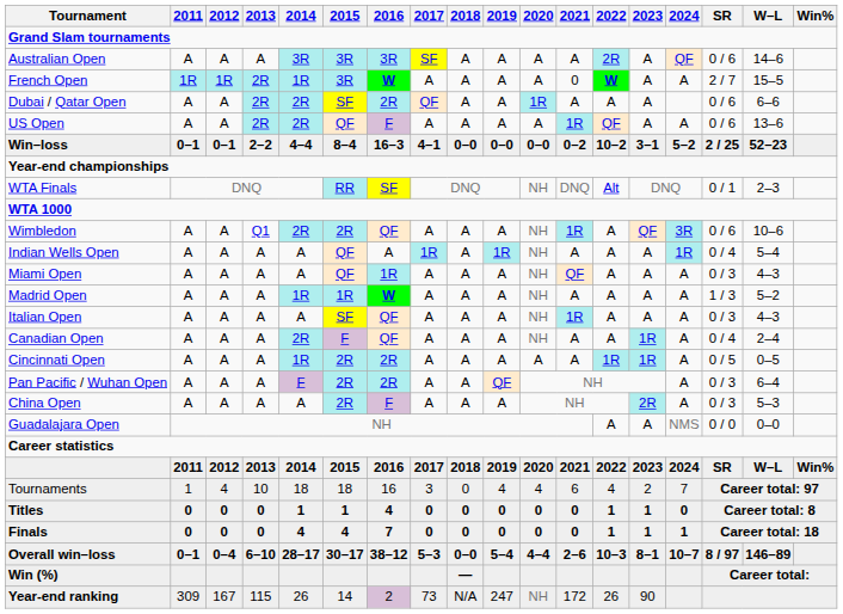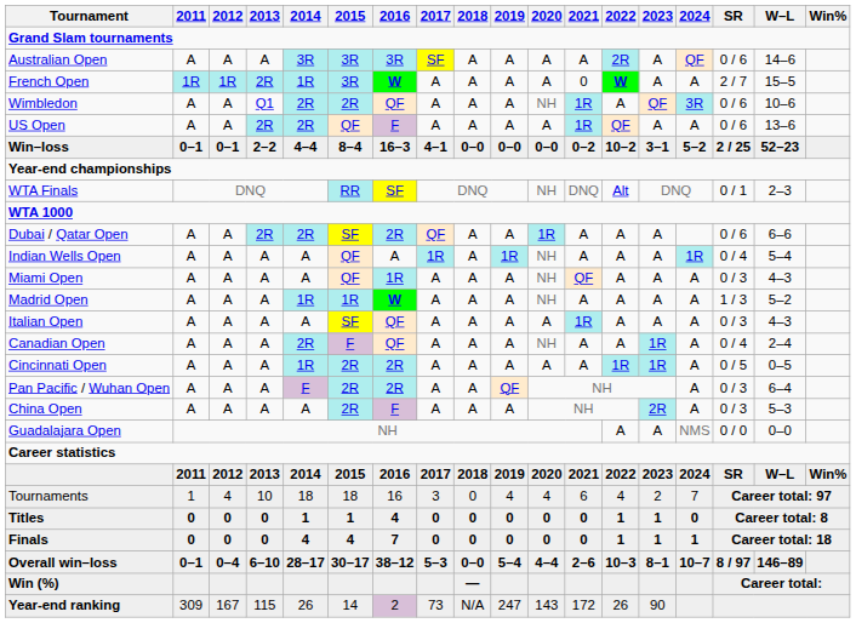 <table class=wikitable style=text-align:center>
 <tr>
 <th>Tournament</th>
 <th><a href='#'>2011</a></th>
 <th><a href='#'>2012</a></th>
 <th><a href='#'>2013</a></th>
 <th><a href='#'>2014</a></th>
 <th><a href='#'>2015</a></th>
 <th><a href='#'>2016</a></th>
 <th><a href='#'>2017</a></th>
 <th><a href='#'>2018</a></th>
 <th><a href='#'>2019</a></th>
 <th><a href='#'>2020</a></th>
 <th><a href='#'>2021</a></th>
 <th><a href='#'>2022</a></th>
 <th><a href='#'>2023</a></th>
 <th><a href='#'>2024</a></th>
 <th>SR</th>
 <th>W–L</th>
 <th>Win%</th>
 </tr>
 <tr>
 <td colspan="18" style="text-align:left"><strong><a href='#'>Grand Slam tournaments</a></strong></td>
 </tr>
 <tr>
 <td align=left><a href='#'>Australian Open</a></td>
 <td>A</td>
 <td>A</td>
 <td>A</td>
 <td bgcolor=afeeee><a href='#'>3R</a></td>
 <td bgcolor=afeeee><a href='#'>3R</a></td>
 <td bgcolor=afeeee><a href='#'>3R</a></td>
 <td bgcolor=yellow><a href='#'>SF</a></td>
 <td>A</td>
 <td>A</td>
 <td>A</td>
 <td>A</td>
 <td bgcolor=afeeee><a href='#'>2R</a></td>
 <td>A</td>
 <td bgcolor=ffebcd><a href='#'>QF</a></td>
 <td>0 / 6</td>
 <td>14–6</td>
 <td></td>
 </tr>
 <tr>
 <td align=left><a href='#'>French Open</a></td>
 <td bgcolor=afeeee><a href='#'>1R</a></td>
 <td bgcolor=afeeee><a href='#'>1R</a></td>
 <td bgcolor=afeeee><a href='#'>2R</a></td>
 <td bgcolor=afeeee><a href='#'>1R</a></td>
 <td bgcolor=afeeee><a href='#'>3R</a></td>
 <td bgcolor=lime><strong><a href='#'>W</a></strong></td>
 <td>A</td>
 <td>A</td>
 <td>A</td>
 <td>A</td>
 <td>0</td>
 <td bgcolor=lime><strong><a href='#'>W</a></strong></td>
 <td>A</td>
 <td>A</td>
 <td>2 / 7</td>
 <td>15–5</td>
 <td></td>
 </tr>
 <tr>
-<td align=left><a href='#'>Dubai</a> / <a href='#'>Qatar Open</a></td>
+<td align=left><a href='#'>Wimbledon</a></td>
 <td>A</td>
 <td>A</td>
+<td><a href='#'>Q1</a></td>
 <td bgcolor=afeeee><a href='#'>2R</a></td>
-<td bgcolor=afeeee><a href='#'>2R</a></td>
-<td bgcolor=yellow><a href='#'>SF</a></td>
 <td bgcolor=afeeee><a href='#'>2R</a></td>
 <td bgcolor=ffebcd><a href='#'>QF</a></td>
 <td>A</td>
 <td>A</td>
+<td>A</td>
+<td style=color:#767676>NH</td>
 <td bgcolor=afeeee><a href='#'>1R</a></td>
 <td>A</td>
-<td>A</td>
-<td>A</td>
-<td></td>
+<td bgcolor=ffebcd><a href='#'>QF</a></td>
+<td bgcolor=afeeee><a href='#'>3R</a></td>
 <td>0 / 6</td>
-<td>6–6</td>
+<td>10–6</td>
 <td></td>
 </tr>
 <tr>
 <td align=left><a href='#'>US Open</a></td>
 <td>A</td>
 <td>A</td>
 <td bgcolor=afeeee><a href='#'>2R</a></td>
 <td bgcolor=afeeee><a href='#'>2R</a></td>
 <td bgcolor=ffebcd><a href='#'>QF</a></td>
 <td bgcolor=thistle><a href='#'>F</a></td>
 <td>A</td>
 <td>A</td>
 <td>A</td>
 <td>A</td>
 <td bgcolor=afeeee><a href='#'>1R</a></td>
 <td bgcolor=ffebcd><a href='#'>QF</a></td>
 <td>A</td>
 <td>A</td>
 <td>0 / 6</td>
 <td>13–6</td>
 <td></td>
 </tr>
 <tr style=font-weight:bold;background:#efefef>
 <td style=text-align:left>Win–loss</td>
 <td>0–1</td>
 <td>0–1</td>
 <td>2–2</td>
 <td>4–4</td>
 <td>8–4</td>
 <td>16–3</td>
 <td>4–1</td>
 <td>0–0</td>
 <td>0–0</td>
 <td>0–0</td>
 <td>0–2</td>
 <td>10–2</td>
 <td>3–1</td>
 <td>5–2</td>
 <td>2 / 25</td>
 <td>52–23</td>
 <td></td>
 </tr>
 <tr>
 <td colspan="18" align="left"><strong>Year-end championships</strong></td>
 </tr>
 <tr>
 <td align=left><a href='#'>WTA Finals</a></td>
 <td colspan=4 style=color:#767676>DNQ</td>
 <td bgcolor=afeeee><a href='#'>RR</a></td>
 <td bgcolor=yellow><a href='#'>SF</a></td>
 <td colspan=3 style=color:#767676>DNQ</td>
 <td style=color:#767676>NH</td>
 <td style=color:#767676>DNQ</td>
 <td><a href='#'>Alt</a></td>
 <td colspan=2 style=color:#767676>DNQ</td>
 <td>0 / 1</td>
 <td>2–3</td>
 <td></td>
 </tr>
 <tr>
 <td colspan="18" align="left"><strong><a href='#'>WTA 1000</a></strong></td>
 </tr>
 <tr>
-<td align=left><a href='#'>Wimbledon</a></td>
+<td align=left><a href='#'>Dubai</a> / <a href='#'>Qatar Open</a></td>
 <td>A</td>
 <td>A</td>
-<td><a href='#'>Q1</a></td>
 <td bgcolor=afeeee><a href='#'>2R</a></td>
+<td bgcolor=afeeee><a href='#'>2R</a></td>
+<td bgcolor=yellow><a href='#'>SF</a></td>
 <td bgcolor=afeeee><a href='#'>2R</a></td>
 <td bgcolor=ffebcd><a href='#'>QF</a></td>
 <td>A</td>
 <td>A</td>
-<td>A</td>
-<td style=color:#767676>NH</td>
 <td bgcolor=afeeee><a href='#'>1R</a></td>
 <td>A</td>
-<td bgcolor=ffebcd><a href='#'>QF</a></td>
-<td bgcolor=afeeee><a href='#'>3R</a></td>
+<td>A</td>
+<td>A</td>
+<td></td>
 <td>0 / 6</td>
-<td>10–6</td>
+<td>6–6</td>
 <td></td>
 </tr>
 <tr>
 <td align=left><a href='#'>Indian Wells Open</a></td>
 <td>A</td>
 <td>A</td>
 <td>A</td>
 <td>A</td>
 <td bgcolor=ffebcd><a href='#'>QF</a></td>
 <td>A</td>
 <td bgcolor=afeeee><a href='#'>1R</a></td>
 <td>A</td>
 <td bgcolor=afeeee><a href='#'>1R</a></td>
 <td style=color:#767676>NH</td>
 <td>A</td>
 <td>A</td>
 <td>A</td>
 <td bgcolor=afeeee><a href='#'>1R</a></td>
 <td>0 / 4</td>
 <td>5–4</td>
 <td></td>
 </tr>
 <tr>
 <td align=left><a href='#'>Miami Open</a></td>
 <td>A</td>
 <td>A</td>
 <td>A</td>
 <td>A</td>
 <td bgcolor=ffebcd><a href='#'>QF</a></td>
 <td bgcolor=afeeee><a href='#'>1R</a></td>
 <td>A</td>
 <td>A</td>
 <td>A</td>
 <td style=color:#767676>NH</td>
 <td bgcolor=ffebcd><a href='#'>QF</a></td>
 <td>A</td>
 <td>A</td>
 <td>A</td>
 <td>0 / 3</td>
 <td>4–3</td>
 <td></td>
 </tr>
 <tr>
 <td align=left><a href='#'>Madrid Open</a></td>
 <td>A</td>
 <td>A</td>
 <td>A</td>
 <td bgcolor=afeeee><a href='#'>1R</a></td>
 <td bgcolor=afeeee><a href='#'>1R</a></td>
 <td bgcolor=lime><strong><a href='#'>W</a></strong></td>
 <td>A</td>
 <td>A</td>
 <td>A</td>
 <td style=color:#767676>NH</td>
 <td>A</td>
 <td>A</td>
 <td>A</td>
 <td>A</td>
 <td>1 / 3</td>
 <td>5–2</td>
 <td></td>
 </tr>
 <tr>
 <td align=left><a href='#'>Italian Open</a></td>
 <td>A</td>
 <td>A</td>
 <td>A</td>
 <td>A</td>
 <td bgcolor=yellow><a href='#'>SF</a></td>
 <td bgcolor=ffebcd><a href='#'>QF</a></td>
 <td>A</td>
 <td>A</td>
 <td>A</td>
-<td style=color:#767676>NH</td>
+<td>A</td>
 <td bgcolor=afeeee><a href='#'>1R</a></td>
 <td>A</td>
 <td>A</td>
 <td>A</td>
 <td>0 / 3</td>
 <td>4–3</td>
 <td></td>
 </tr>
 <tr>
 <td align=left><a href='#'>Canadian Open</a></td>
 <td>A</td>
 <td>A</td>
 <td>A</td>
 <td bgcolor=afeeee><a href='#'>2R</a></td>
 <td bgcolor=thistle><a href='#'>F</a></td>
 <td bgcolor=ffebcd><a href='#'>QF</a></td>
 <td>A</td>
 <td>A</td>
 <td>A</td>
 <td style=color:#767676>NH</td>
 <td>A</td>
 <td>A</td>
 <td bgcolor=afeeee><a href='#'>1R</a></td>
 <td>A</td>
 <td>0 / 4</td>
 <td>2–4</td>
 <td></td>
 </tr>
 <tr>
 <td align=left><a href='#'>Cincinnati Open</a></td>
 <td>A</td>
 <td>A</td>
 <td>A</td>
 <td bgcolor=afeeee><a href='#'>1R</a></td>
 <td bgcolor=afeeee><a href='#'>2R</a></td>
 <td bgcolor=afeeee><a href='#'>2R</a></td>
 <td>A</td>
 <td>A</td>
 <td>A</td>
 <td>A</td>
 <td>A</td>
 <td bgcolor=afeeee><a href='#'>1R</a></td>
 <td bgcolor=afeeee><a href='#'>1R</a></td>
 <td>A</td>
 <td>0 / 5</td>
 <td>0–5</td>
 <td></td>
 </tr>
 <tr>
 <td align=left><a href='#'>Pan Pacific</a> / <a href='#'>Wuhan Open</a></td>
 <td>A</td>
 <td>A</td>
 <td>A</td>
 <td bgcolor=thistle><a href='#'>F</a></td>
 <td bgcolor=afeeee><a href='#'>2R</a></td>
 <td bgcolor=afeeee><a href='#'>2R</a></td>
 <td>A</td>
 <td>A</td>
 <td bgcolor=ffebcd><a href='#'>QF</a></td>
 <td colspan="4" style="color:#767676">NH</td>
 <td>A</td>
 <td>0 / 3</td>
 <td>6–4</td>
 <td></td>
 </tr>
 <tr>
 <td align=left><a href='#'>China Open</a></td>
 <td>A</td>
 <td>A</td>
 <td>A</td>
 <td>A</td>
 <td bgcolor=afeeee><a href='#'>2R</a></td>
 <td bgcolor=thistle><a href='#'>F</a></td>
 <td>A</td>
 <td>A</td>
 <td>A</td>
 <td colspan="3" style="color:#767676">NH</td>
 <td bgcolor=afeeee><a href='#'>2R</a></td>
 <td>A</td>
 <td>0 / 3</td>
 <td>5–3</td>
 <td></td>
 </tr>
 <tr>
 <td align=left><a href='#'>Guadalajara Open</a></td>
 <td colspan="11" style="color:#767676">NH</td>
 <td>A</td>
 <td>A</td>
 <td style="color:#767676">NMS</td>
 <td>0 / 0</td>
 <td>0–0</td>
 <td></td>
 </tr>
 <tr>
 <td colspan="18" align="left"><strong>Career statistics</strong></td>
 </tr>
 <tr style=font-weight:bold;background:#efefef>
 <td></td>
 <td>2011</td>
 <td>2012</td>
 <td>2013</td>
 <td>2014</td>
 <td>2015</td>
 <td>2016</td>
 <td>2017</td>
 <td>2018</td>
 <td>2019</td>
 <td>2020</td>
 <td>2021</td>
 <td>2022</td>
 <td>2023</td>
 <td>2024</td>
 <td>SR</td>
 <td>W–L</td>
 <td>Win%</td>
 </tr>
 <tr bgcolor=efefef>
 <td align=left>Tournaments</td>
 <td>1</td>
 <td>4</td>
 <td>10</td>
 <td>18</td>
 <td>18</td>
 <td>16</td>
 <td>3</td>
 <td>0</td>
 <td>4</td>
 <td>4</td>
 <td>6</td>
 <td>4</td>
 <td>2</td>
 <td>7</td>
 <td colspan=3><strong>Career total: 97</strong></td>
 </tr>
 <tr style=font-weight:bold;background:#efefef>
 <td align=left>Titles</td>
 <td>0</td>
 <td>0</td>
 <td>0</td>
 <td>1</td>
 <td>1</td>
 <td>4</td>
 <td>0</td>
 <td>0</td>
 <td>0</td>
 <td>0</td>
 <td>0</td>
 <td>1</td>
 <td>1</td>
 <td>0</td>
 <td colspan=3>Career total: 8</td>
 </tr>
 <tr style=font-weight:bold;background:#efefef>
 <td align=left>Finals</td>
 <td>0</td>
 <td>0</td>
 <td>0</td>
 <td>4</td>
 <td>4</td>
 <td>7</td>
 <td>0</td>
 <td>0</td>
 <td>0</td>
 <td>0</td>
 <td>0</td>
 <td>1</td>
 <td>1</td>
 <td>1</td>
 <td colspan=3>Career total: 18</td>
 </tr>
 <tr style=font-weight:bold;background:#efefef>
 <td style=text-align:left>Overall win–loss</td>
 <td>0–1</td>
 <td>0–4</td>
 <td>6–10</td>
 <td>28–17</td>
 <td>30–17</td>
 <td>38–12</td>
 <td>5–3</td>
 <td>0–0</td>
 <td>5–4</td>
 <td>4–4</td>
 <td>2–6</td>
 <td>10–3</td>
 <td>8–1</td>
 <td>10–7</td>
 <td>8 / 97</td>
 <td>146–89</td>
 <td></td>
 </tr>
 <tr style=font-weight:bold;background:#efefef>
 <td style=text-align:left>Win (%)</td>
 <td></td>
 <td></td>
 <td></td>
 <td></td>
 <td></td>
 <td></td>
 <td></td>
 <td>—</td>
 <td></td>
 <td></td>
 <td></td>
 <td></td>
 <td></td>
 <td></td>
 <td colspan=3>Career total: </td>
 </tr>
 <tr bgcolor=efefef>
 <td align=left><strong>Year-end ranking</strong></td>
 <td>309</td>
 <td>167</td>
 <td>115</td>
 <td>26</td>
 <td>14</td>
 <td bgcolor=thistle>2</td>
 <td>73</td>
 <td>N/A</td>
 <td>247</td>
-<td style=color:#767676>NH</td>
+<td>143</td>
 <td>172</td>
 <td>26</td>
 <td>90</td>
 <td></td>
 <td colspan=3></td>
 </tr>
 </table>
